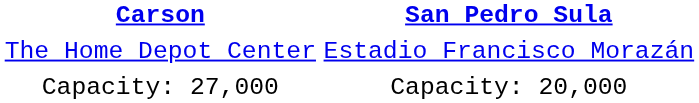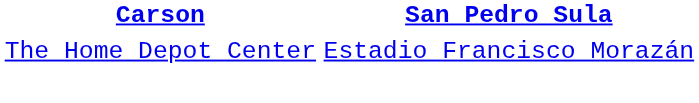 <table border="0">
 <tr>
 <th><a href='#'>Carson</a></th>
 <th><a href='#'>San Pedro Sula</a></th>
 </tr>
 <tr>
 <td align="center"><a href='#'>The Home Depot Center</a></td>
 <td align="center"><a href='#'>Estadio Francisco Morazán</a></td>
 </tr>
 <tr>
-<td align="center">Capacity: 27,000</td>
-<td align="center">Capacity: 20,000</td>
-</tr>
-<tr>
 <td align="center"></td>
 <td align="center"></td>
 </tr>
 </table>
